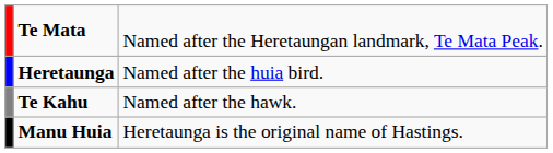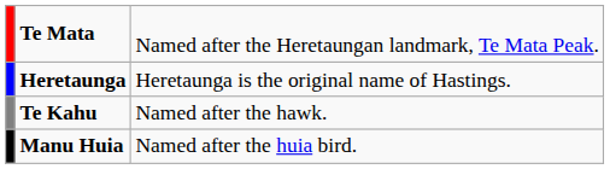 <table class="wikitable">
 <tr>
 <td style = "background:Red"></td>
 <td><strong>Te Mata</strong></td>
 <td><br>Named after the Heretaungan landmark, <a href='#'>Te Mata Peak</a>.</td>
 </tr>
 <tr>
 <td style = "background:Blue"></td>
 <td><strong>Heretaunga</strong></td>
-<td>Named after the <a href='#'>huia</a> bird.</td>
+<td>Heretaunga is the original name of Hastings.</td>
 </tr>
 <tr>
 <td style = "background:gray"></td>
 <td><strong>Te Kahu</strong></td>
 <td>Named after the hawk.</td>
 </tr>
 <tr>
 <td style = "background:Black"></td>
 <td><strong>Manu Huia</strong></td>
-<td>Heretaunga is the original name of Hastings.</td>
+<td>Named after the <a href='#'>huia</a> bird.</td>
 </tr>
 </table>
